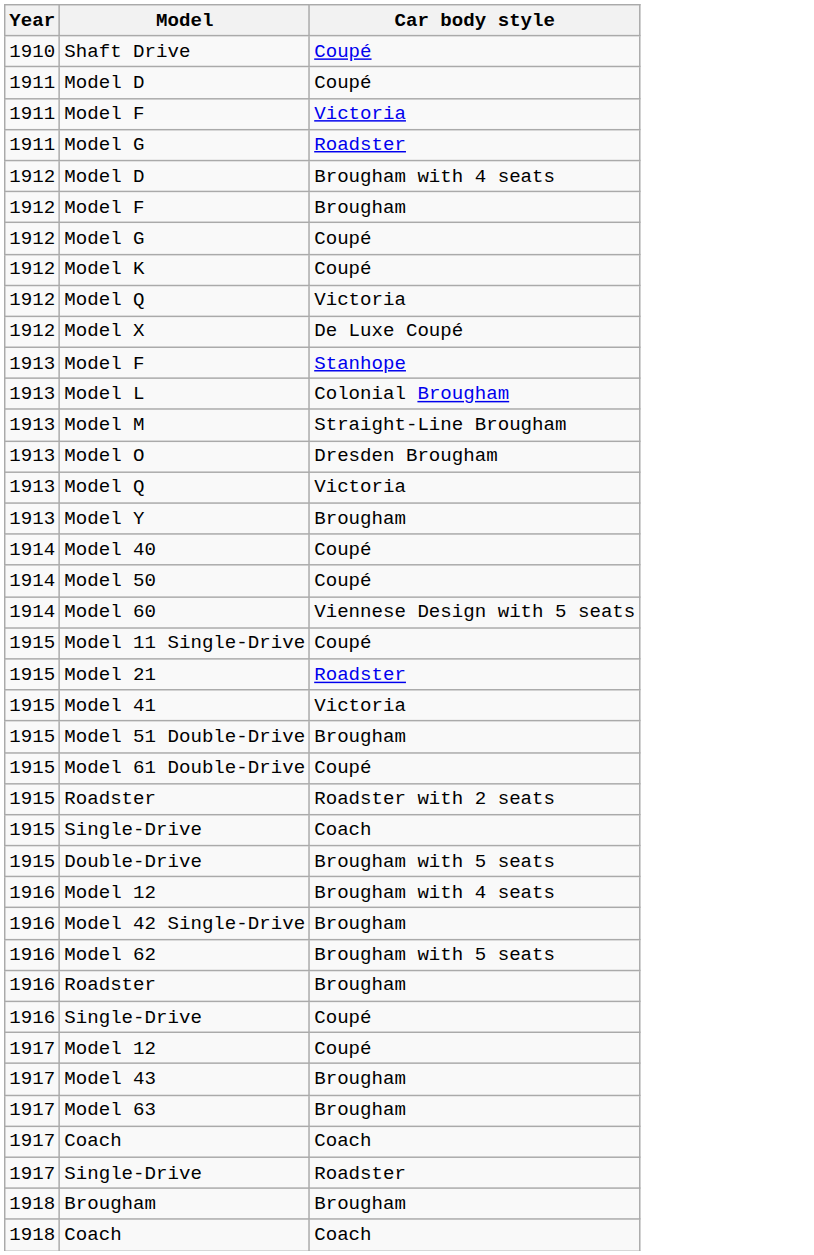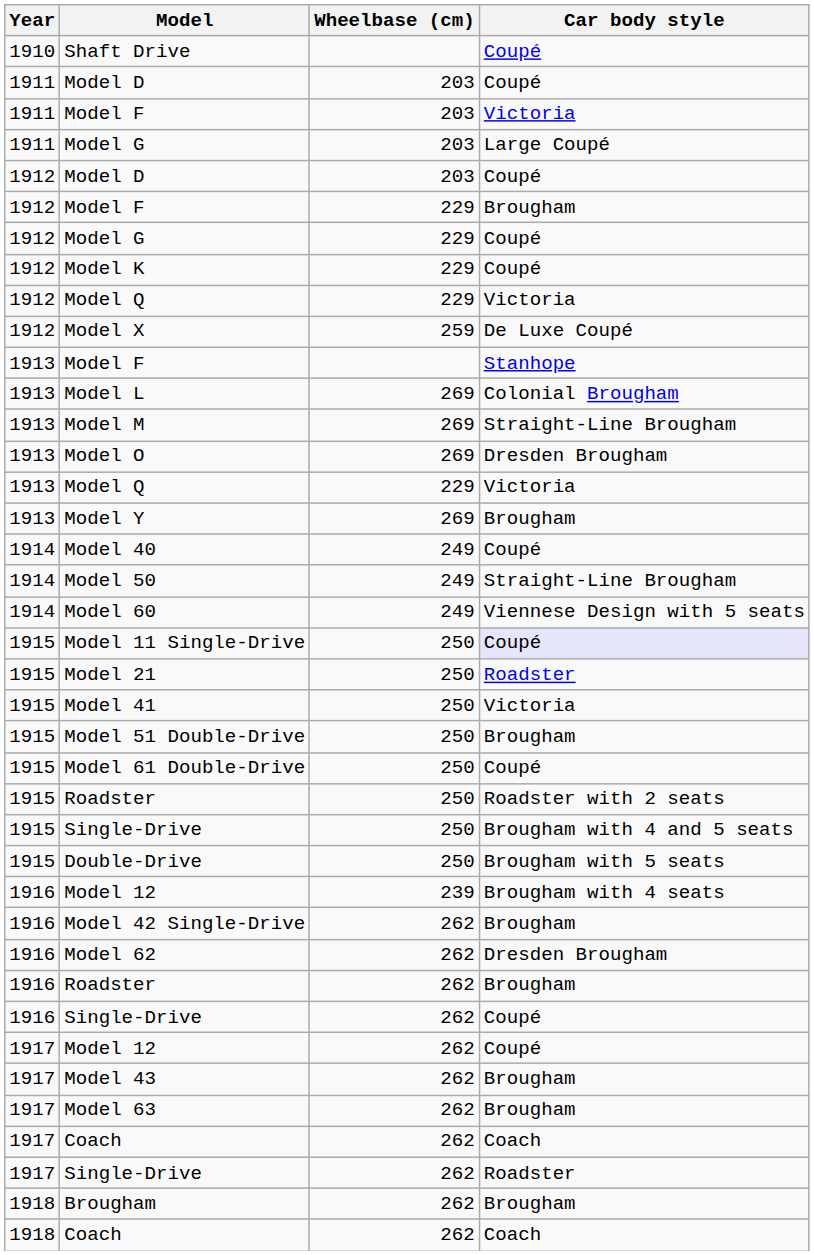 <table class="wikitable sortable">
 <tr>
 <th>Year</th>
 <th>Model</th>
+<th>Wheelbase (cm)</th>
 <th>Car body style</th>
 </tr>
 <tr>
 <td align="right">1910</td>
 <td>Shaft Drive</td>
+<td align="right"></td>
 <td><a href='#'>Coupé</a></td>
 </tr>
 <tr>
 <td align="right">1911</td>
 <td>Model D</td>
+<td align="right">203</td>
 <td>Coupé</td>
 </tr>
 <tr>
 <td align="right">1911</td>
 <td>Model F</td>
+<td align="right">203</td>
 <td><a href='#'>Victoria</a></td>
 </tr>
 <tr>
 <td align="right">1911</td>
 <td>Model G</td>
-<td><a href='#'>Roadster</a></td>
+<td align="right">203</td>
+<td>Large Coupé</td>
 </tr>
 <tr>
 <td align="right">1912</td>
 <td>Model D</td>
-<td>Brougham with 4 seats</td>
+<td align="right">203</td>
+<td>Coupé</td>
 </tr>
 <tr>
 <td align="right">1912</td>
 <td>Model F</td>
+<td align="right">229</td>
 <td>Brougham</td>
 </tr>
 <tr>
 <td align="right">1912</td>
 <td>Model G</td>
+<td align="right">229</td>
 <td>Coupé</td>
 </tr>
 <tr>
 <td align="right">1912</td>
 <td>Model K</td>
+<td align="right">229</td>
 <td>Coupé</td>
 </tr>
 <tr>
 <td align="right">1912</td>
 <td>Model Q</td>
+<td align="right">229</td>
 <td>Victoria</td>
 </tr>
 <tr>
 <td align="right">1912</td>
 <td>Model X</td>
+<td align="right">259</td>
 <td>De Luxe Coupé</td>
 </tr>
 <tr>
 <td align="right">1913</td>
 <td>Model F</td>
+<td align="right"></td>
 <td><a href='#'>Stanhope</a></td>
 </tr>
 <tr>
 <td align="right">1913</td>
 <td>Model L</td>
+<td align="right">269</td>
 <td>Colonial <a href='#'>Brougham</a></td>
 </tr>
 <tr>
 <td align="right">1913</td>
 <td>Model M</td>
+<td align="right">269</td>
 <td>Straight-Line Brougham</td>
 </tr>
 <tr>
 <td align="right">1913</td>
 <td>Model O</td>
+<td align="right">269</td>
 <td>Dresden Brougham</td>
 </tr>
 <tr>
 <td align="right">1913</td>
 <td>Model Q</td>
+<td align="right">229</td>
 <td>Victoria</td>
 </tr>
 <tr>
 <td align="right">1913</td>
 <td>Model Y</td>
+<td align="right">269</td>
 <td>Brougham</td>
 </tr>
 <tr>
 <td align="right">1914</td>
 <td>Model 40</td>
+<td align="right">249</td>
 <td>Coupé</td>
 </tr>
 <tr>
 <td align="right">1914</td>
 <td>Model 50</td>
-<td>Coupé</td>
+<td align="right">249</td>
+<td>Straight-Line Brougham</td>
 </tr>
 <tr>
 <td align="right">1914</td>
 <td>Model 60</td>
+<td align="right">249</td>
 <td>Viennese Design with 5 seats</td>
 </tr>
 <tr>
 <td align="right">1915</td>
 <td>Model 11 Single-Drive</td>
-<td>Coupé</td>
+<td align="right">250</td>
+<td style="background: lavender;">Coupé</td>
 </tr>
 <tr>
 <td align="right">1915</td>
 <td>Model 21</td>
+<td align="right">250</td>
 <td><a href='#'>Roadster</a></td>
 </tr>
 <tr>
 <td align="right">1915</td>
 <td>Model 41</td>
+<td align="right">250</td>
 <td>Victoria</td>
 </tr>
 <tr>
 <td align="right">1915</td>
 <td>Model 51 Double-Drive</td>
+<td align="right">250</td>
 <td>Brougham</td>
 </tr>
 <tr>
 <td align="right">1915</td>
 <td>Model 61 Double-Drive</td>
+<td align="right">250</td>
 <td>Coupé</td>
 </tr>
 <tr>
 <td align="right">1915</td>
 <td>Roadster</td>
+<td align="right">250</td>
 <td>Roadster with 2 seats</td>
 </tr>
 <tr>
 <td align="right">1915</td>
 <td>Single-Drive</td>
-<td>Coach</td>
+<td align="right">250</td>
+<td>Brougham with 4 and 5 seats</td>
 </tr>
 <tr>
 <td align="right">1915</td>
 <td>Double-Drive</td>
+<td align="right">250</td>
 <td>Brougham with 5 seats</td>
 </tr>
 <tr>
 <td align="right">1916</td>
 <td>Model 12</td>
+<td align="right">239</td>
 <td>Brougham with 4 seats</td>
 </tr>
 <tr>
 <td align="right">1916</td>
 <td>Model 42 Single-Drive</td>
+<td align="right">262</td>
 <td>Brougham</td>
 </tr>
 <tr>
 <td align="right">1916</td>
 <td>Model 62</td>
-<td>Brougham with 5 seats</td>
+<td align="right">262</td>
+<td>Dresden Brougham</td>
 </tr>
 <tr>
 <td align="right">1916</td>
 <td>Roadster</td>
+<td align="right">262</td>
 <td>Brougham</td>
 </tr>
 <tr>
 <td align="right">1916</td>
 <td>Single-Drive</td>
+<td align="right">262</td>
 <td>Coupé</td>
 </tr>
 <tr>
 <td align="right">1917</td>
 <td>Model 12</td>
+<td align="right">262</td>
 <td>Coupé</td>
 </tr>
 <tr>
 <td align="right">1917</td>
 <td>Model 43</td>
+<td align="right">262</td>
 <td>Brougham</td>
 </tr>
 <tr>
 <td align="right">1917</td>
 <td>Model 63</td>
+<td align="right">262</td>
 <td>Brougham</td>
 </tr>
 <tr>
 <td align="right">1917</td>
 <td>Coach</td>
+<td align="right">262</td>
 <td>Coach</td>
 </tr>
 <tr>
 <td align="right">1917</td>
 <td>Single-Drive</td>
+<td align="right">262</td>
 <td>Roadster</td>
 </tr>
 <tr>
 <td align="right">1918</td>
 <td>Brougham</td>
+<td align="right">262</td>
 <td>Brougham</td>
 </tr>
 <tr>
 <td align="right">1918</td>
 <td>Coach</td>
+<td align="right">262</td>
 <td>Coach</td>
 </tr>
 </table>
